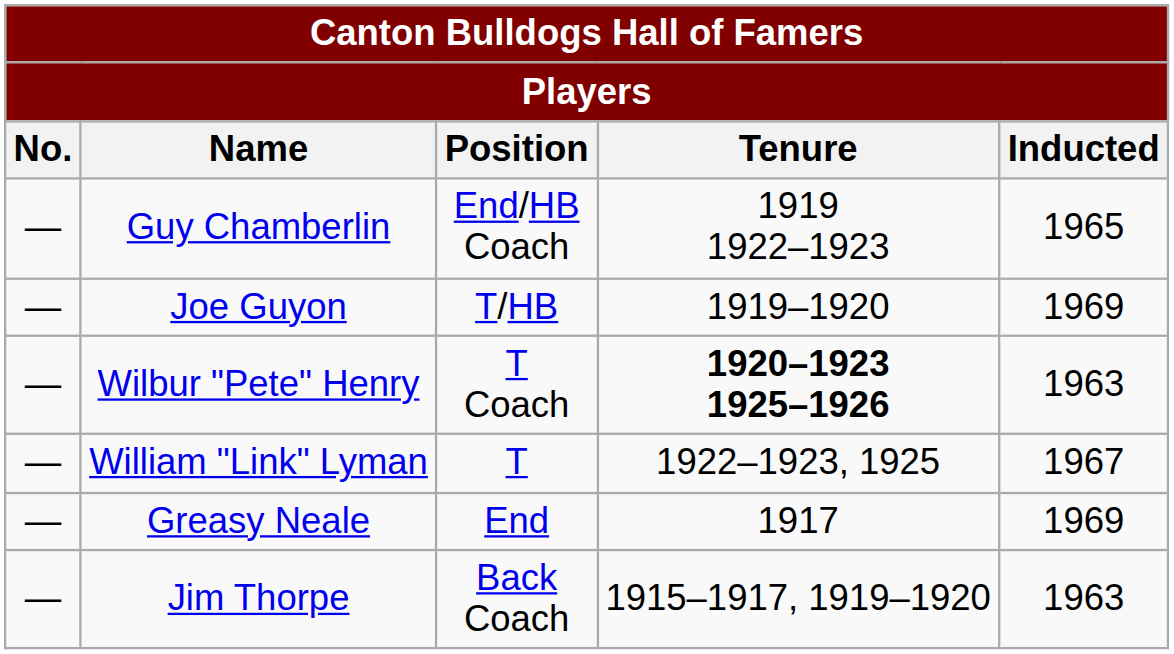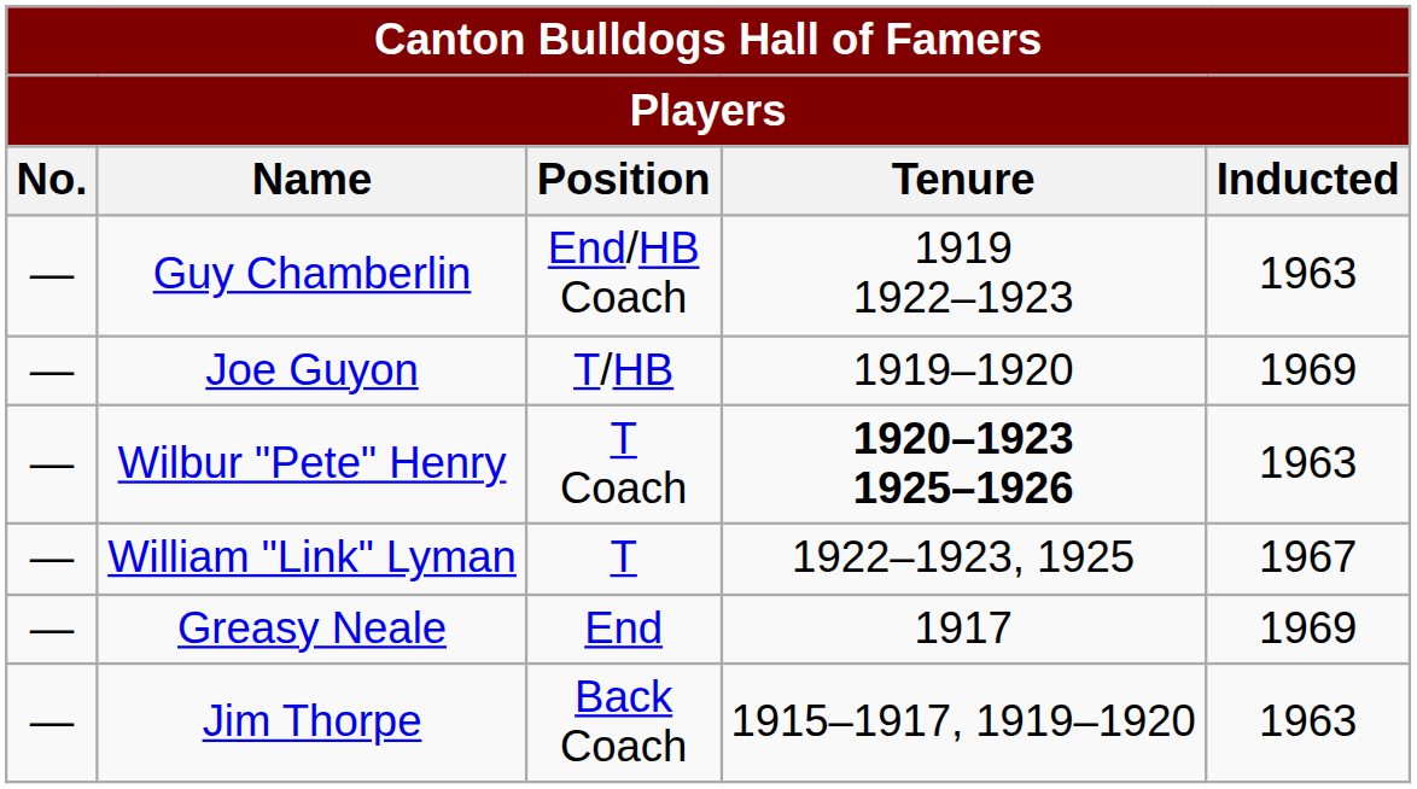 <table class="wikitable" style="text-align:center">
 <tr>
 <th colspan="5" style="background:maroon; color:white;">Canton Bulldogs Hall of Famers</th>
 </tr>
 <tr>
 <th colspan="5" style="background:maroon; color:white;">Players</th>
 </tr>
 <tr>
 <th>No.</th>
 <th>Name</th>
 <th>Position</th>
 <th>Tenure</th>
 <th>Inducted</th>
 </tr>
 <tr>
 <td>—</td>
 <td><a href='#'>Guy Chamberlin</a></td>
 <td><a href='#'>End</a>/<a href='#'>HB</a><br>Coach</td>
 <td>1919<br>1922–1923</td>
-<td>1965</td>
+<td>1963</td>
 </tr>
 <tr>
 <td>—</td>
 <td><a href='#'>Joe Guyon</a></td>
 <td><a href='#'>T</a>/<a href='#'>HB</a></td>
 <td>1919–1920</td>
 <td>1969</td>
 </tr>
 <tr>
 <td>—</td>
 <td><a href='#'>Wilbur "Pete" Henry</a></td>
 <td><a href='#'>T</a><br>Coach</td>
 <td><strong>1920–1923<br>1925–1926</strong></td>
 <td>1963</td>
 </tr>
 <tr>
 <td>—</td>
 <td><a href='#'>William "Link" Lyman</a></td>
 <td><a href='#'>T</a></td>
 <td>1922–1923, 1925</td>
 <td>1967</td>
 </tr>
 <tr>
 <td>—</td>
 <td><a href='#'>Greasy Neale</a></td>
 <td><a href='#'>End</a></td>
 <td>1917</td>
 <td>1969</td>
 </tr>
 <tr>
 <td>—</td>
 <td><a href='#'>Jim Thorpe</a></td>
 <td><a href='#'>Back</a><br>Coach</td>
 <td>1915–1917, 1919–1920</td>
 <td>1963</td>
 </tr>
 </table>
